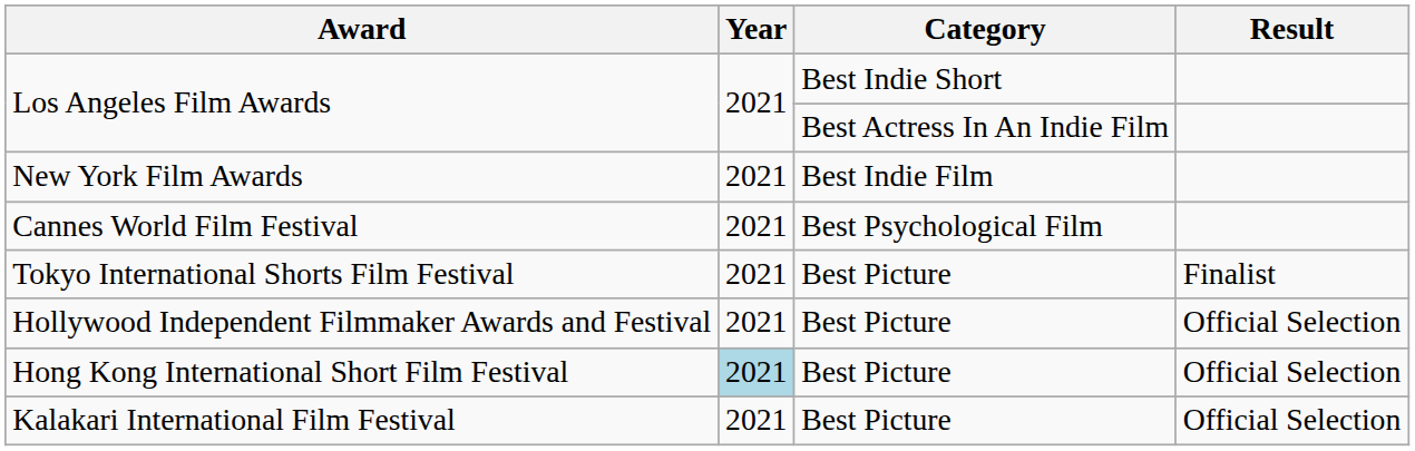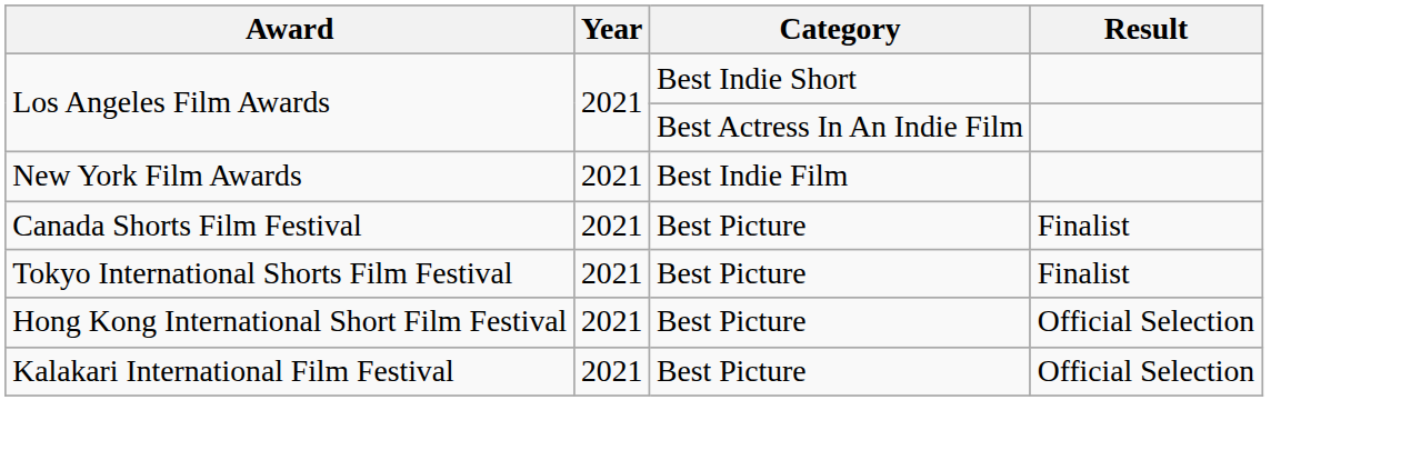 <table class="wikitable">
 <tr>
 <th>Award</th>
 <th>Year</th>
 <th>Category</th>
 <th>Result</th>
 </tr>
 <tr>
 <td rowspan=2>Los Angeles Film Awards</td>
 <td rowspan=2>2021</td>
 <td>Best Indie Short</td>
 <td></td>
 </tr>
 <tr>
 <td>Best Actress In An Indie Film </td>
 <td></td>
 </tr>
 <tr>
 <td rowspan=1>New York Film Awards</td>
 <td>2021</td>
 <td>Best Indie Film </td>
 <td></td>
 </tr>
 <tr>
-<td rowspan=1>Cannes World Film Festival</td>
+<td rowspan=1>Canada Shorts Film Festival </td>
 <td>2021</td>
-<td>Best Psychological Film </td>
-<td></td>
+<td>Best Picture</td>
+<td>Finalist</td>
 </tr>
 <tr>
 <td rowspan=1>Tokyo International Shorts Film Festival</td>
 <td>2021</td>
 <td>Best Picture</td>
 <td>Finalist</td>
 </tr>
 <tr>
-<td rowspan=1>Hollywood Independent Filmmaker Awards and Festival</td>
+<td rowspan=1>Hong Kong International Short Film Festival</td>
 <td>2021</td>
-<td>Best Picture</td>
-<td>Official Selection</td>
-</tr>
-<tr>
-<td rowspan=1>Hong Kong International Short Film Festival</td>
-<td style="background: lightblue;">2021</td>
 <td>Best Picture</td>
 <td>Official Selection</td>
 </tr>
 <tr>
 <td rowspan=1>Kalakari International Film Festival</td>
 <td>2021</td>
 <td>Best Picture</td>
 <td>Official Selection</td>
 </tr>
 </table>
